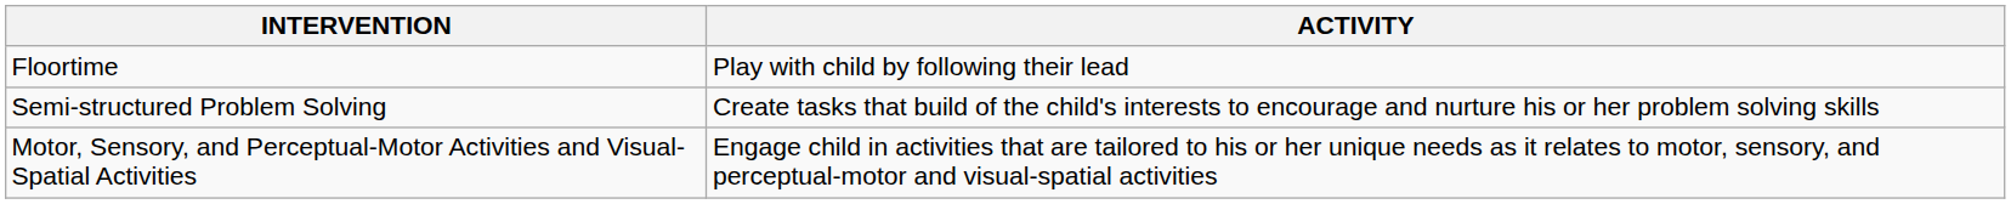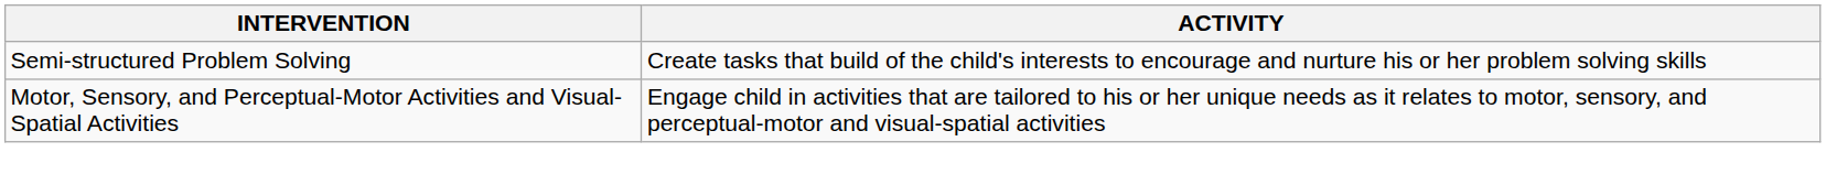 <table class="wikitable">
 <tr>
 <th><strong>INTERVENTION</strong></th>
 <th><strong>ACTIVITY</strong></th>
-</tr>
-<tr>
-<td>Floortime</td>
-<td>Play with child by following their lead</td>
 </tr>
 <tr>
 <td>Semi-structured Problem Solving</td>
 <td>Create tasks that build of the child's interests to encourage and nurture his or her problem solving skills</td>
 </tr>
 <tr>
 <td>Motor, Sensory, and Perceptual-Motor Activities and Visual-Spatial Activities</td>
 <td>Engage child in activities that are tailored to his or her unique needs as it relates to motor, sensory, and perceptual-motor and visual-spatial activities</td>
 </tr>
 </table>
